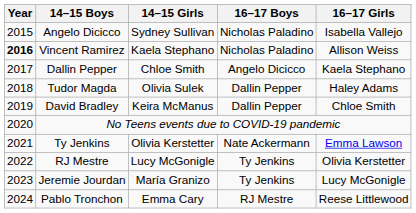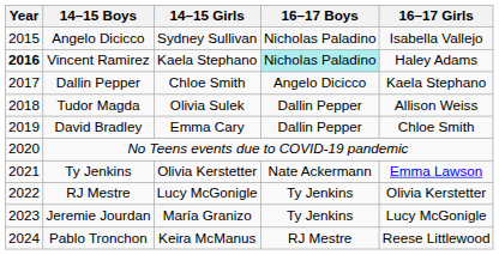 <table class="wikitable" style="text-align:center">
 <tr>
 <th>Year</th>
 <th>14–15 Boys</th>
 <th>14–15 Girls</th>
 <th>16–17 Boys</th>
 <th>16–17 Girls</th>
 </tr>
 <tr>
 <td>2015</td>
 <td>Angelo Dicicco</td>
 <td>Sydney Sullivan</td>
 <td>Nicholas Paladino</td>
 <td>Isabella Vallejo</td>
 </tr>
 <tr>
 <td><strong>2016</strong></td>
 <td>Vincent Ramirez</td>
 <td>Kaela Stephano</td>
-<td>Nicholas Paladino</td>
-<td>Allison Weiss</td>
+<td style="background: paleturquoise;">Nicholas Paladino</td>
+<td>Haley Adams</td>
 </tr>
 <tr>
 <td>2017</td>
 <td>Dallin Pepper</td>
 <td>Chloe Smith</td>
 <td>Angelo Dicicco</td>
 <td>Kaela Stephano</td>
 </tr>
 <tr>
 <td>2018</td>
 <td>Tudor Magda</td>
 <td>Olivia Sulek</td>
 <td>Dallin Pepper</td>
-<td>Haley Adams</td>
+<td>Allison Weiss</td>
 </tr>
 <tr>
 <td>2019</td>
 <td>David Bradley</td>
-<td>Keira McManus</td>
+<td>Emma Cary</td>
 <td>Dallin Pepper</td>
 <td>Chloe Smith</td>
 </tr>
 <tr>
 <td>2020</td>
 <td colspan=4><em>No Teens events due to COVID-19 pandemic</em></td>
 </tr>
 <tr>
 <td>2021</td>
 <td>Ty Jenkins</td>
 <td>Olivia Kerstetter</td>
 <td>Nate Ackermann</td>
 <td><a href='#'>Emma Lawson</a></td>
 </tr>
 <tr>
 <td>2022</td>
 <td>RJ Mestre</td>
 <td>Lucy McGonigle</td>
 <td>Ty Jenkins</td>
 <td>Olivia Kerstetter</td>
 </tr>
 <tr>
 <td>2023</td>
 <td>Jeremie Jourdan</td>
 <td>María Granizo</td>
 <td>Ty Jenkins</td>
 <td>Lucy McGonigle</td>
 </tr>
 <tr>
 <td>2024</td>
 <td>Pablo Tronchon</td>
-<td>Emma Cary</td>
+<td>Keira McManus</td>
 <td>RJ Mestre</td>
 <td>Reese Littlewood</td>
 </tr>
 </table>
